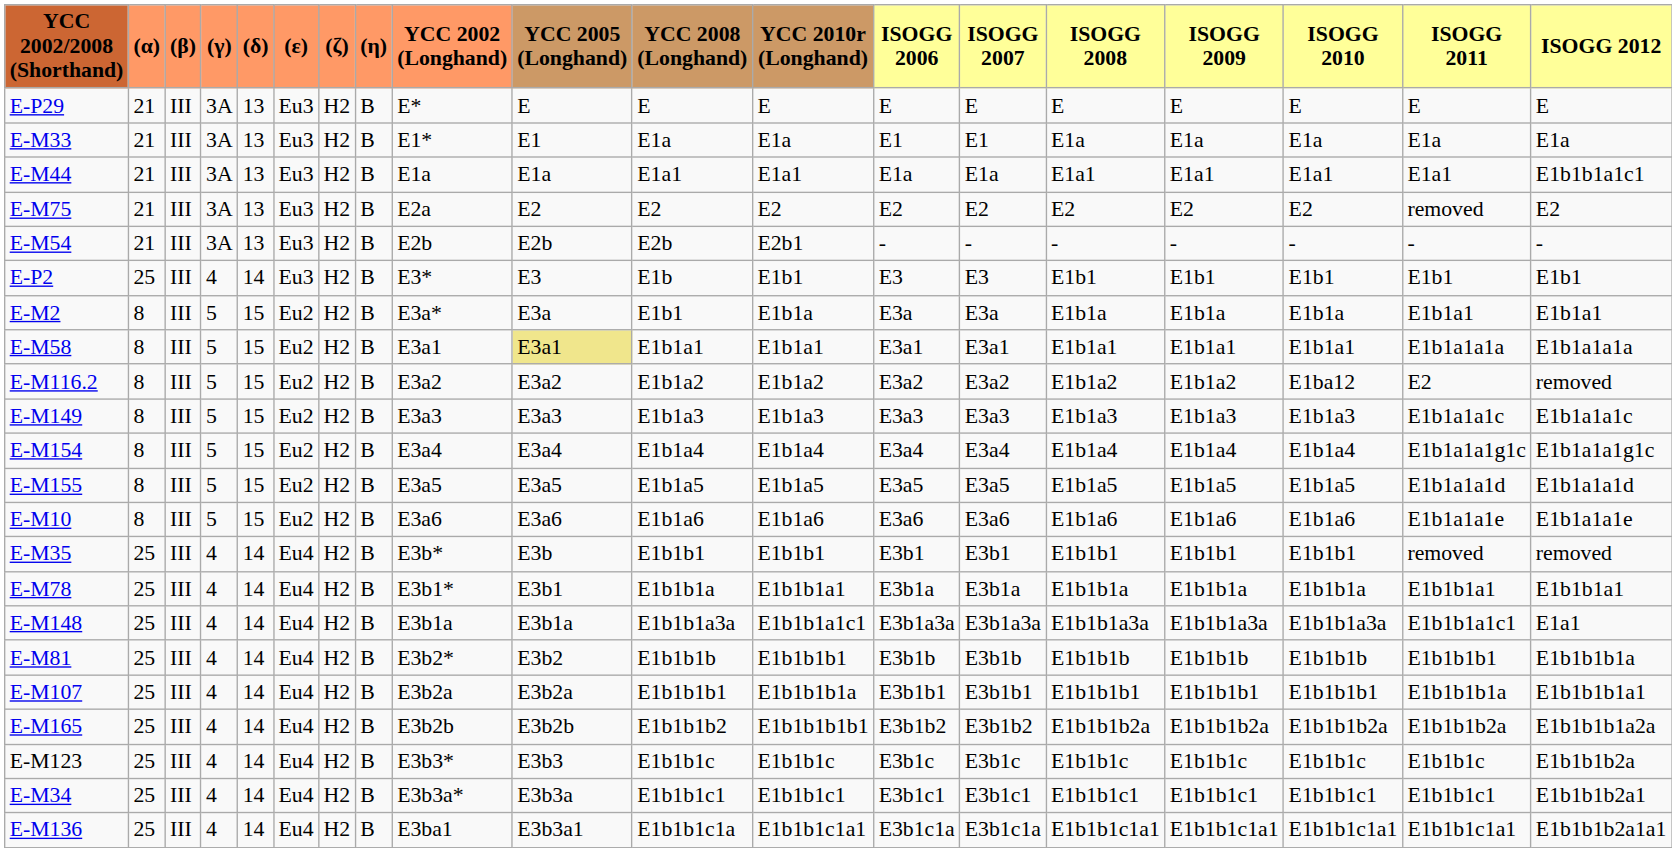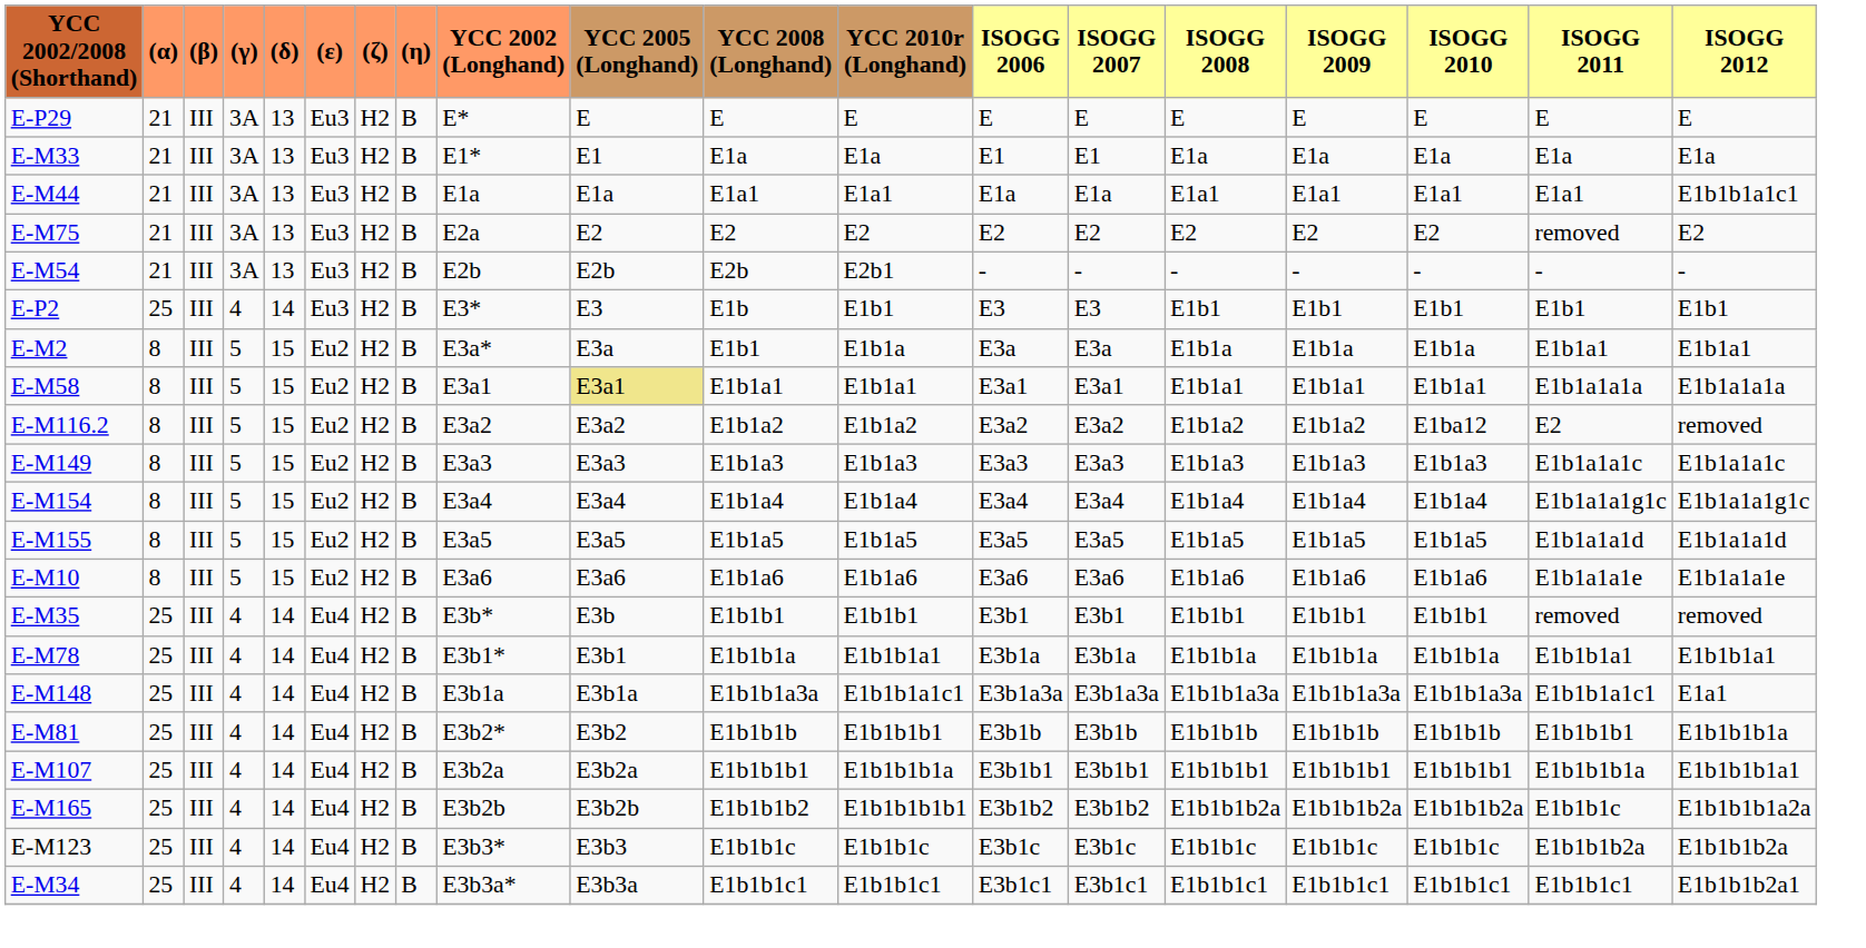 <table class="wikitable">
 <tr>
 <th align="center" style="background:#c63;"><strong>YCC 2002/2008 (Shorthand)</strong></th>
 <th align="center" style="background:#f96;"><strong>(α)</strong></th>
 <th align="center" style="background:#f96;"><strong>(β)</strong></th>
 <th align="center" style="background:#f96;"><strong>(γ)</strong></th>
 <td align="center" style="background:#f96;"><strong>(δ)</strong></td>
 <td align="center" style="background:#f96;"><strong>(ε)</strong></td>
 <td align="center" style="background:#f96;"><strong>(ζ)</strong></td>
 <td align="center" style="background:#f96"><strong>(η)</strong></td>
 <td align="center" style="background:#f96"><strong>YCC 2002 (Longhand)</strong></td>
 <td align="center" style="background:#c96;"><strong>YCC 2005 (Longhand)</strong></td>
 <td align="center" style="background:#c96;"><strong>YCC 2008 (Longhand)</strong></td>
 <td align="center" style="background:#c96;"><strong>YCC 2010r (Longhand)</strong></td>
 <td align="center" style="background:#ff9;"><strong>ISOGG 2006</strong></td>
 <td align="center" style="background:#ff9;"><strong>ISOGG 2007</strong></td>
 <td align="center" style="background:#ff9;"><strong>ISOGG 2008</strong></td>
 <td align="center" style="background:#ff9;"><strong>ISOGG 2009</strong></td>
 <td align="center" style="background:#ff9;"><strong>ISOGG 2010</strong></td>
 <td align="center" style="background:#ff9;"><strong>ISOGG 2011</strong></td>
 <td align="center" style="background:#ff9;"><strong>ISOGG 2012</strong></td>
 </tr>
 <tr>
 <td><a href='#'>E-P29</a></td>
 <td>21</td>
 <td>III</td>
 <td>3A</td>
 <td>13</td>
 <td>Eu3</td>
 <td>H2</td>
 <td>B</td>
 <td>E*</td>
 <td>E</td>
 <td>E</td>
 <td>E</td>
 <td>E</td>
 <td>E</td>
 <td>E</td>
 <td>E</td>
 <td>E</td>
 <td>E</td>
 <td>E</td>
 </tr>
 <tr>
 <td><a href='#'>E-M33</a></td>
 <td>21</td>
 <td>III</td>
 <td>3A</td>
 <td>13</td>
 <td>Eu3</td>
 <td>H2</td>
 <td>B</td>
 <td>E1*</td>
 <td>E1</td>
 <td>E1a</td>
 <td>E1a</td>
 <td>E1</td>
 <td>E1</td>
 <td>E1a</td>
 <td>E1a</td>
 <td>E1a</td>
 <td>E1a</td>
 <td>E1a</td>
 </tr>
 <tr>
 <td><a href='#'>E-M44</a></td>
 <td>21</td>
 <td>III</td>
 <td>3A</td>
 <td>13</td>
 <td>Eu3</td>
 <td>H2</td>
 <td>B</td>
 <td>E1a</td>
 <td>E1a</td>
 <td>E1a1</td>
 <td>E1a1</td>
 <td>E1a</td>
 <td>E1a</td>
 <td>E1a1</td>
 <td>E1a1</td>
 <td>E1a1</td>
 <td>E1a1</td>
 <td>E1b1b1a1c1</td>
 </tr>
 <tr>
 <td><a href='#'>E-M75</a></td>
 <td>21</td>
 <td>III</td>
 <td>3A</td>
 <td>13</td>
 <td>Eu3</td>
 <td>H2</td>
 <td>B</td>
 <td>E2a</td>
 <td>E2</td>
 <td>E2</td>
 <td>E2</td>
 <td>E2</td>
 <td>E2</td>
 <td>E2</td>
 <td>E2</td>
 <td>E2</td>
 <td>removed</td>
 <td>E2</td>
 </tr>
 <tr>
 <td><a href='#'>E-M54</a></td>
 <td>21</td>
 <td>III</td>
 <td>3A</td>
 <td>13</td>
 <td>Eu3</td>
 <td>H2</td>
 <td>B</td>
 <td>E2b</td>
 <td>E2b</td>
 <td>E2b</td>
 <td>E2b1</td>
 <td>-</td>
 <td>-</td>
 <td>-</td>
 <td>-</td>
 <td>-</td>
 <td>-</td>
 <td>-</td>
 </tr>
 <tr>
 <td><a href='#'>E-P2</a></td>
 <td>25</td>
 <td>III</td>
 <td>4</td>
 <td>14</td>
 <td>Eu3</td>
 <td>H2</td>
 <td>B</td>
 <td>E3*</td>
 <td>E3</td>
 <td>E1b</td>
 <td>E1b1</td>
 <td>E3</td>
 <td>E3</td>
 <td>E1b1</td>
 <td>E1b1</td>
 <td>E1b1</td>
 <td>E1b1</td>
 <td>E1b1</td>
 </tr>
 <tr>
 <td><a href='#'>E-M2</a></td>
 <td>8</td>
 <td>III</td>
 <td>5</td>
 <td>15</td>
 <td>Eu2</td>
 <td>H2</td>
 <td>B</td>
 <td>E3a*</td>
 <td>E3a</td>
 <td>E1b1</td>
 <td>E1b1a</td>
 <td>E3a</td>
 <td>E3a</td>
 <td>E1b1a</td>
 <td>E1b1a</td>
 <td>E1b1a</td>
 <td>E1b1a1</td>
 <td>E1b1a1</td>
 </tr>
 <tr>
 <td><a href='#'>E-M58</a></td>
 <td>8</td>
 <td>III</td>
 <td>5</td>
 <td>15</td>
 <td>Eu2</td>
 <td>H2</td>
 <td>B</td>
 <td>E3a1</td>
 <td style="background: khaki;">E3a1</td>
 <td>E1b1a1</td>
 <td>E1b1a1</td>
 <td>E3a1</td>
 <td>E3a1</td>
 <td>E1b1a1</td>
 <td>E1b1a1</td>
 <td>E1b1a1</td>
 <td>E1b1a1a1a</td>
 <td>E1b1a1a1a</td>
 </tr>
 <tr>
 <td><a href='#'>E-M116.2</a></td>
 <td>8</td>
 <td>III</td>
 <td>5</td>
 <td>15</td>
 <td>Eu2</td>
 <td>H2</td>
 <td>B</td>
 <td>E3a2</td>
 <td>E3a2</td>
 <td>E1b1a2</td>
 <td>E1b1a2</td>
 <td>E3a2</td>
 <td>E3a2</td>
 <td>E1b1a2</td>
 <td>E1b1a2</td>
 <td>E1ba12</td>
 <td>E2</td>
 <td>removed</td>
 </tr>
 <tr>
 <td><a href='#'>E-M149</a></td>
 <td>8</td>
 <td>III</td>
 <td>5</td>
 <td>15</td>
 <td>Eu2</td>
 <td>H2</td>
 <td>B</td>
 <td>E3a3</td>
 <td>E3a3</td>
 <td>E1b1a3</td>
 <td>E1b1a3</td>
 <td>E3a3</td>
 <td>E3a3</td>
 <td>E1b1a3</td>
 <td>E1b1a3</td>
 <td>E1b1a3</td>
 <td>E1b1a1a1c</td>
 <td>E1b1a1a1c</td>
 </tr>
 <tr>
 <td><a href='#'>E-M154</a></td>
 <td>8</td>
 <td>III</td>
 <td>5</td>
 <td>15</td>
 <td>Eu2</td>
 <td>H2</td>
 <td>B</td>
 <td>E3a4</td>
 <td>E3a4</td>
 <td>E1b1a4</td>
 <td>E1b1a4</td>
 <td>E3a4</td>
 <td>E3a4</td>
 <td>E1b1a4</td>
 <td>E1b1a4</td>
 <td>E1b1a4</td>
 <td>E1b1a1a1g1c</td>
 <td>E1b1a1a1g1c</td>
 </tr>
 <tr>
 <td><a href='#'>E-M155</a></td>
 <td>8</td>
 <td>III</td>
 <td>5</td>
 <td>15</td>
 <td>Eu2</td>
 <td>H2</td>
 <td>B</td>
 <td>E3a5</td>
 <td>E3a5</td>
 <td>E1b1a5</td>
 <td>E1b1a5</td>
 <td>E3a5</td>
 <td>E3a5</td>
 <td>E1b1a5</td>
 <td>E1b1a5</td>
 <td>E1b1a5</td>
 <td>E1b1a1a1d</td>
 <td>E1b1a1a1d</td>
 </tr>
 <tr>
 <td><a href='#'>E-M10</a></td>
 <td>8</td>
 <td>III</td>
 <td>5</td>
 <td>15</td>
 <td>Eu2</td>
 <td>H2</td>
 <td>B</td>
 <td>E3a6</td>
 <td>E3a6</td>
 <td>E1b1a6</td>
 <td>E1b1a6</td>
 <td>E3a6</td>
 <td>E3a6</td>
 <td>E1b1a6</td>
 <td>E1b1a6</td>
 <td>E1b1a6</td>
 <td>E1b1a1a1e</td>
 <td>E1b1a1a1e</td>
 </tr>
 <tr>
 <td><a href='#'>E-M35</a></td>
 <td>25</td>
 <td>III</td>
 <td>4</td>
 <td>14</td>
 <td>Eu4</td>
 <td>H2</td>
 <td>B</td>
 <td>E3b*</td>
 <td>E3b</td>
 <td>E1b1b1</td>
 <td>E1b1b1</td>
 <td>E3b1</td>
 <td>E3b1</td>
 <td>E1b1b1</td>
 <td>E1b1b1</td>
 <td>E1b1b1</td>
 <td>removed</td>
 <td>removed</td>
 </tr>
 <tr>
 <td><a href='#'>E-M78</a></td>
 <td>25</td>
 <td>III</td>
 <td>4</td>
 <td>14</td>
 <td>Eu4</td>
 <td>H2</td>
 <td>B</td>
 <td>E3b1*</td>
 <td>E3b1</td>
 <td>E1b1b1a</td>
 <td>E1b1b1a1</td>
 <td>E3b1a</td>
 <td>E3b1a</td>
 <td>E1b1b1a</td>
 <td>E1b1b1a</td>
 <td>E1b1b1a</td>
 <td>E1b1b1a1</td>
 <td>E1b1b1a1</td>
 </tr>
 <tr>
 <td><a href='#'>E-M148</a></td>
 <td>25</td>
 <td>III</td>
 <td>4</td>
 <td>14</td>
 <td>Eu4</td>
 <td>H2</td>
 <td>B</td>
 <td>E3b1a</td>
 <td>E3b1a</td>
 <td>E1b1b1a3a</td>
 <td>E1b1b1a1c1</td>
 <td>E3b1a3a</td>
 <td>E3b1a3a</td>
 <td>E1b1b1a3a</td>
 <td>E1b1b1a3a</td>
 <td>E1b1b1a3a</td>
 <td>E1b1b1a1c1</td>
 <td>E1a1</td>
 </tr>
 <tr>
 <td><a href='#'>E-M81</a></td>
 <td>25</td>
 <td>III</td>
 <td>4</td>
 <td>14</td>
 <td>Eu4</td>
 <td>H2</td>
 <td>B</td>
 <td>E3b2*</td>
 <td>E3b2</td>
 <td>E1b1b1b</td>
 <td>E1b1b1b1</td>
 <td>E3b1b</td>
 <td>E3b1b</td>
 <td>E1b1b1b</td>
 <td>E1b1b1b</td>
 <td>E1b1b1b</td>
 <td>E1b1b1b1</td>
 <td>E1b1b1b1a</td>
 </tr>
 <tr>
 <td><a href='#'>E-M107</a></td>
 <td>25</td>
 <td>III</td>
 <td>4</td>
 <td>14</td>
 <td>Eu4</td>
 <td>H2</td>
 <td>B</td>
 <td>E3b2a</td>
 <td>E3b2a</td>
 <td>E1b1b1b1</td>
 <td>E1b1b1b1a</td>
 <td>E3b1b1</td>
 <td>E3b1b1</td>
 <td>E1b1b1b1</td>
 <td>E1b1b1b1</td>
 <td>E1b1b1b1</td>
 <td>E1b1b1b1a</td>
 <td>E1b1b1b1a1</td>
 </tr>
 <tr>
 <td><a href='#'>E-M165</a></td>
 <td>25</td>
 <td>III</td>
 <td>4</td>
 <td>14</td>
 <td>Eu4</td>
 <td>H2</td>
 <td>B</td>
 <td>E3b2b</td>
 <td>E3b2b</td>
 <td>E1b1b1b2</td>
 <td>E1b1b1b1b1</td>
 <td>E3b1b2</td>
 <td>E3b1b2</td>
 <td>E1b1b1b2a</td>
 <td>E1b1b1b2a</td>
 <td>E1b1b1b2a</td>
-<td>E1b1b1b2a</td>
+<td>E1b1b1c</td>
 <td>E1b1b1b1a2a</td>
 </tr>
 <tr>
 <td>E-M123</td>
 <td>25</td>
 <td>III</td>
 <td>4</td>
 <td>14</td>
 <td>Eu4</td>
 <td>H2</td>
 <td>B</td>
 <td>E3b3*</td>
 <td>E3b3</td>
 <td>E1b1b1c</td>
 <td>E1b1b1c</td>
 <td>E3b1c</td>
 <td>E3b1c</td>
 <td>E1b1b1c</td>
 <td>E1b1b1c</td>
 <td>E1b1b1c</td>
-<td>E1b1b1c</td>
+<td>E1b1b1b2a</td>
 <td>E1b1b1b2a</td>
 </tr>
 <tr>
 <td><a href='#'>E-M34</a></td>
 <td>25</td>
 <td>III</td>
 <td>4</td>
 <td>14</td>
 <td>Eu4</td>
 <td>H2</td>
 <td>B</td>
 <td>E3b3a*</td>
 <td>E3b3a</td>
 <td>E1b1b1c1</td>
 <td>E1b1b1c1</td>
 <td>E3b1c1</td>
 <td>E3b1c1</td>
 <td>E1b1b1c1</td>
 <td>E1b1b1c1</td>
 <td>E1b1b1c1</td>
 <td>E1b1b1c1</td>
 <td>E1b1b1b2a1</td>
 </tr>
 <tr>
-<td><a href='#'>E-M136</a></td>
-<td>25</td>
-<td>III</td>
-<td>4</td>
-<td>14</td>
-<td>Eu4</td>
-<td>H2</td>
-<td>B</td>
-<td>E3ba1</td>
-<td>E3b3a1</td>
-<td>E1b1b1c1a</td>
-<td>E1b1b1c1a1</td>
-<td>E3b1c1a</td>
-<td>E3b1c1a</td>
-<td>E1b1b1c1a1</td>
-<td>E1b1b1c1a1</td>
-<td>E1b1b1c1a1</td>
-<td>E1b1b1c1a1</td>
-<td>E1b1b1b2a1a1</td>
-</tr>
-<tr>
 </tr>
 </table>
